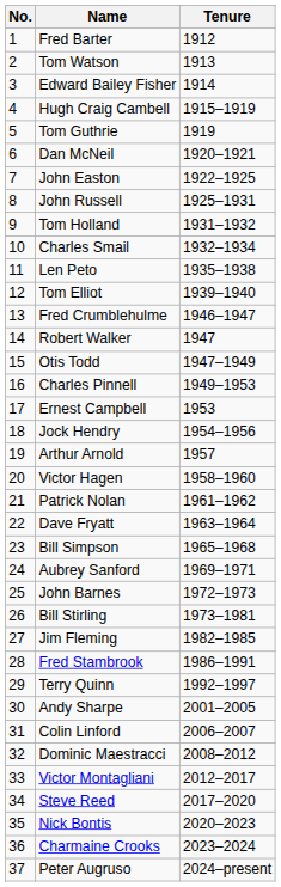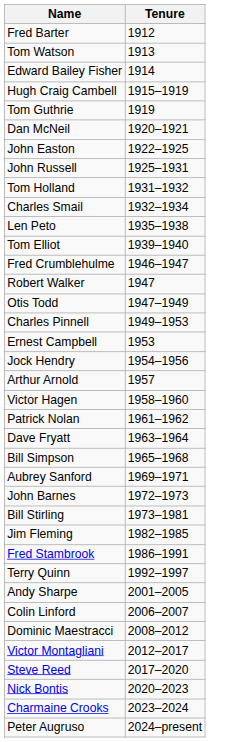 <table class="wikitable">
 <tr>
-<th>No.</th>
 <th>Name</th>
 <th>Tenure</th>
 </tr>
 <tr>
-<td>1</td>
 <td>Fred Barter</td>
 <td>1912</td>
 </tr>
 <tr>
-<td>2</td>
 <td>Tom Watson</td>
 <td>1913</td>
 </tr>
 <tr>
-<td>3</td>
 <td>Edward Bailey Fisher</td>
 <td>1914</td>
 </tr>
 <tr>
-<td>4</td>
 <td>Hugh Craig Cambell</td>
 <td>1915–1919</td>
 </tr>
 <tr>
-<td>5</td>
 <td>Tom Guthrie</td>
 <td>1919</td>
 </tr>
 <tr>
-<td>6</td>
 <td>Dan McNeil</td>
 <td>1920–1921</td>
 </tr>
 <tr>
-<td>7</td>
 <td>John Easton</td>
 <td>1922–1925</td>
 </tr>
 <tr>
-<td>8</td>
 <td>John Russell</td>
 <td>1925–1931</td>
 </tr>
 <tr>
-<td>9</td>
 <td>Tom Holland</td>
 <td>1931–1932</td>
 </tr>
 <tr>
-<td>10</td>
 <td>Charles Smail</td>
 <td>1932–1934</td>
 </tr>
 <tr>
-<td>11</td>
 <td>Len Peto</td>
 <td>1935–1938</td>
 </tr>
 <tr>
-<td>12</td>
 <td>Tom Elliot</td>
 <td>1939–1940</td>
 </tr>
 <tr>
-<td>13</td>
 <td>Fred Crumblehulme</td>
 <td>1946–1947</td>
 </tr>
 <tr>
-<td>14</td>
 <td>Robert Walker</td>
 <td>1947</td>
 </tr>
 <tr>
-<td>15</td>
 <td>Otis Todd</td>
 <td>1947–1949</td>
 </tr>
 <tr>
-<td>16</td>
 <td>Charles Pinnell</td>
 <td>1949–1953</td>
 </tr>
 <tr>
-<td>17</td>
 <td>Ernest Campbell</td>
 <td>1953</td>
 </tr>
 <tr>
-<td>18</td>
 <td>Jock Hendry</td>
 <td>1954–1956</td>
 </tr>
 <tr>
-<td>19</td>
 <td>Arthur Arnold</td>
 <td>1957</td>
 </tr>
 <tr>
-<td>20</td>
 <td>Victor Hagen</td>
 <td>1958–1960</td>
 </tr>
 <tr>
-<td>21</td>
 <td>Patrick Nolan</td>
 <td>1961–1962</td>
 </tr>
 <tr>
-<td>22</td>
 <td>Dave Fryatt</td>
 <td>1963–1964</td>
 </tr>
 <tr>
-<td>23</td>
 <td>Bill Simpson</td>
 <td>1965–1968</td>
 </tr>
 <tr>
-<td>24</td>
 <td>Aubrey Sanford</td>
 <td>1969–1971</td>
 </tr>
 <tr>
-<td>25</td>
 <td>John Barnes</td>
 <td>1972–1973</td>
 </tr>
 <tr>
-<td>26</td>
 <td>Bill Stirling</td>
 <td>1973–1981</td>
 </tr>
 <tr>
-<td>27</td>
 <td>Jim Fleming</td>
 <td>1982–1985</td>
 </tr>
 <tr>
-<td>28</td>
 <td><a href='#'>Fred Stambrook</a></td>
 <td>1986–1991</td>
 </tr>
 <tr>
-<td>29</td>
 <td>Terry Quinn</td>
 <td>1992–1997</td>
 </tr>
 <tr>
-<td>30</td>
 <td>Andy Sharpe</td>
 <td>2001–2005</td>
 </tr>
 <tr>
-<td>31</td>
 <td>Colin Linford</td>
 <td>2006–2007</td>
 </tr>
 <tr>
-<td>32</td>
 <td>Dominic Maestracci</td>
 <td>2008–2012</td>
 </tr>
 <tr>
-<td>33</td>
 <td><a href='#'>Victor Montagliani</a></td>
 <td>2012–2017</td>
 </tr>
 <tr>
-<td>34</td>
 <td><a href='#'>Steve Reed</a></td>
 <td>2017–2020</td>
 </tr>
 <tr>
-<td>35</td>
 <td><a href='#'>Nick Bontis</a></td>
 <td>2020–2023</td>
 </tr>
 <tr>
-<td>36</td>
 <td><a href='#'>Charmaine Crooks</a></td>
 <td>2023–2024</td>
 </tr>
 <tr>
-<td>37</td>
 <td>Peter Augruso</td>
 <td>2024–present</td>
 </tr>
 </table>
